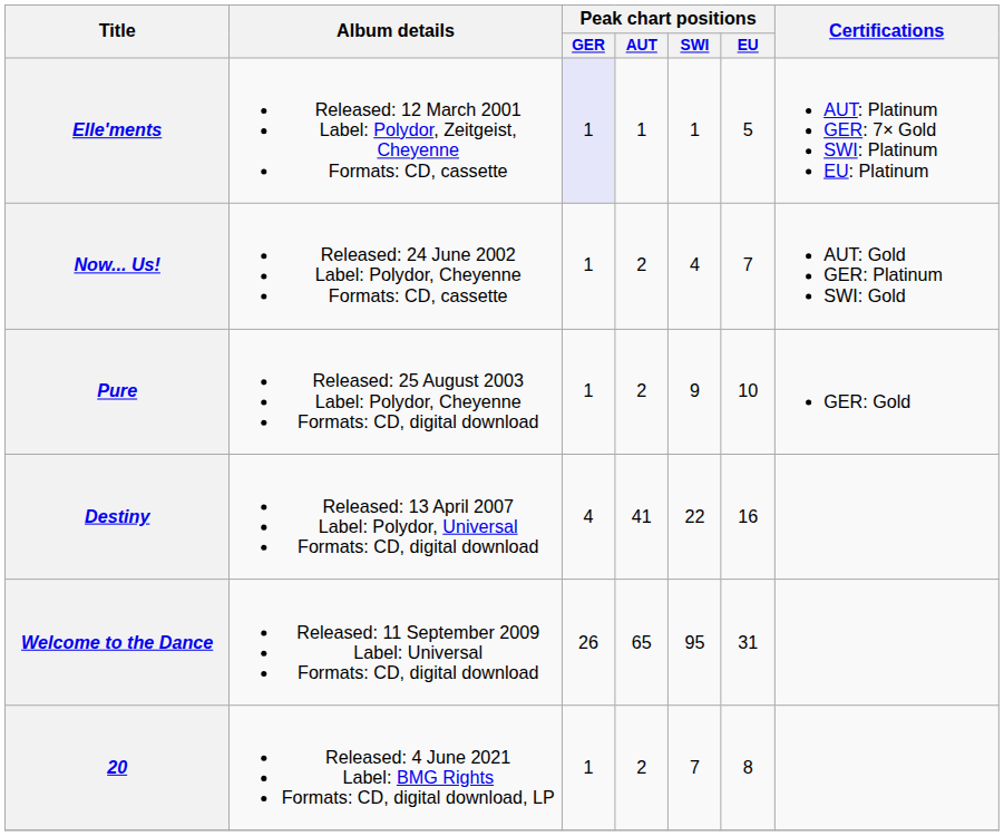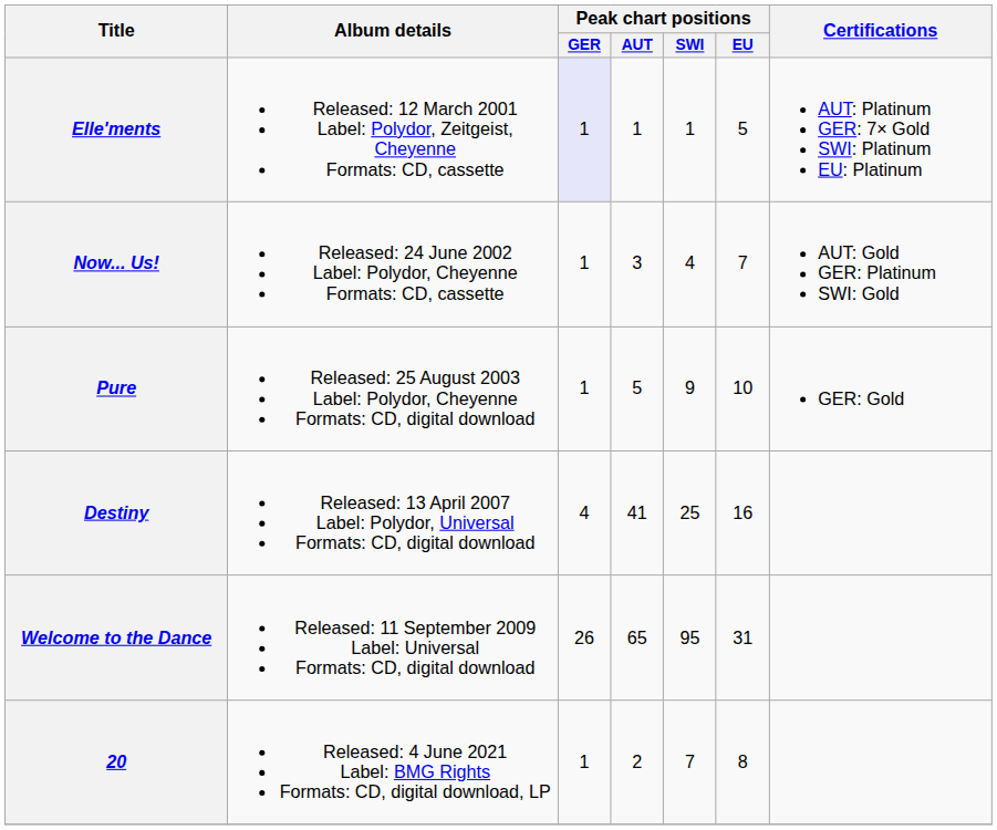 <table class="wikitable plainrowheaders" style="text-align:center;" border="1">
 <tr>
 <th scope="col" rowspan="2" style="width:12em;">Title</th>
 <th scope="col" rowspan="2" style="width:18em;">Album details</th>
 <th scope="col" colspan="4">Peak chart positions</th>
 <th scope="col" rowspan="2" style="width:12em;"><a href='#'>Certifications</a></th>
 </tr>
 <tr>
 <th style="width:3em;font-size:85%"><a href='#'>GER</a><br></th>
 <th style="width:3em;font-size:85%"><a href='#'>AUT</a><br></th>
 <th style="width:3em;font-size:85%"><a href='#'>SWI</a><br></th>
 <th style="width:3em;font-size:85%"><a href='#'>EU</a><br></th>
 </tr>
 <tr>
 <th scope="row"><em><a href='#'>Elle'ments</a></em></th>
 <td><br><ul><li>Released: 12 March 2001</li><li>Label: <a href='#'>Polydor</a>, Zeitgeist, <a href='#'>Cheyenne</a></li><li>Formats: CD, cassette</li></ul></td>
 <td style="background: lavender;">1</td>
 <td>1</td>
 <td>1</td>
 <td>5</td>
 <td align="left"><br><ul><li><a href='#'>AUT</a>: Platinum</li><li><a href='#'>GER</a>: 7× Gold</li><li><a href='#'>SWI</a>: Platinum</li><li><a href='#'>EU</a>: Platinum</li></ul></td>
 </tr>
 <tr>
 <th scope="row"><em><a href='#'>Now... Us!</a></em></th>
 <td><br><ul><li>Released: 24 June 2002</li><li>Label: Polydor, Cheyenne</li><li>Formats: CD, cassette</li></ul></td>
 <td>1</td>
-<td>2</td>
+<td>3</td>
 <td>4</td>
 <td>7</td>
 <td align="left"><br><ul><li>AUT: Gold</li><li>GER: Platinum</li><li>SWI: Gold</li></ul></td>
 </tr>
 <tr>
 <th scope="row"><em><a href='#'>Pure</a></em></th>
 <td><br><ul><li>Released: 25 August 2003</li><li>Label: Polydor, Cheyenne</li><li>Formats:  CD, digital download</li></ul></td>
 <td>1</td>
-<td>2</td>
+<td>5</td>
 <td>9</td>
 <td>10</td>
 <td align="left"><br><ul><li>GER: Gold</li></ul></td>
 </tr>
 <tr>
 <th scope="row"><em><a href='#'>Destiny</a></em></th>
 <td><br><ul><li>Released: 13 April 2007</li><li>Label: Polydor, <a href='#'>Universal</a></li><li>Formats:  CD, digital download</li></ul></td>
 <td>4</td>
 <td>41</td>
-<td>22</td>
+<td>25</td>
 <td>16</td>
 <td align="left"></td>
 </tr>
 <tr>
 <th scope="row"><em><a href='#'>Welcome to the Dance</a></em></th>
 <td><br><ul><li>Released: 11 September 2009</li><li>Label: Universal</li><li>Formats: CD, digital download</li></ul></td>
 <td>26</td>
 <td>65</td>
 <td>95</td>
 <td>31</td>
 <td align="left"></td>
 </tr>
 <tr>
 <th scope="row"><em><a href='#'>20</a></em></th>
 <td><br><ul><li>Released: 4 June 2021</li><li>Label: <a href='#'>BMG Rights</a></li><li>Formats: CD, digital download, LP</li></ul></td>
 <td>1</td>
 <td>2</td>
 <td>7</td>
 <td>8</td>
 <td align="left"></td>
 </tr>
 <tr>
 </tr>
 </table>
